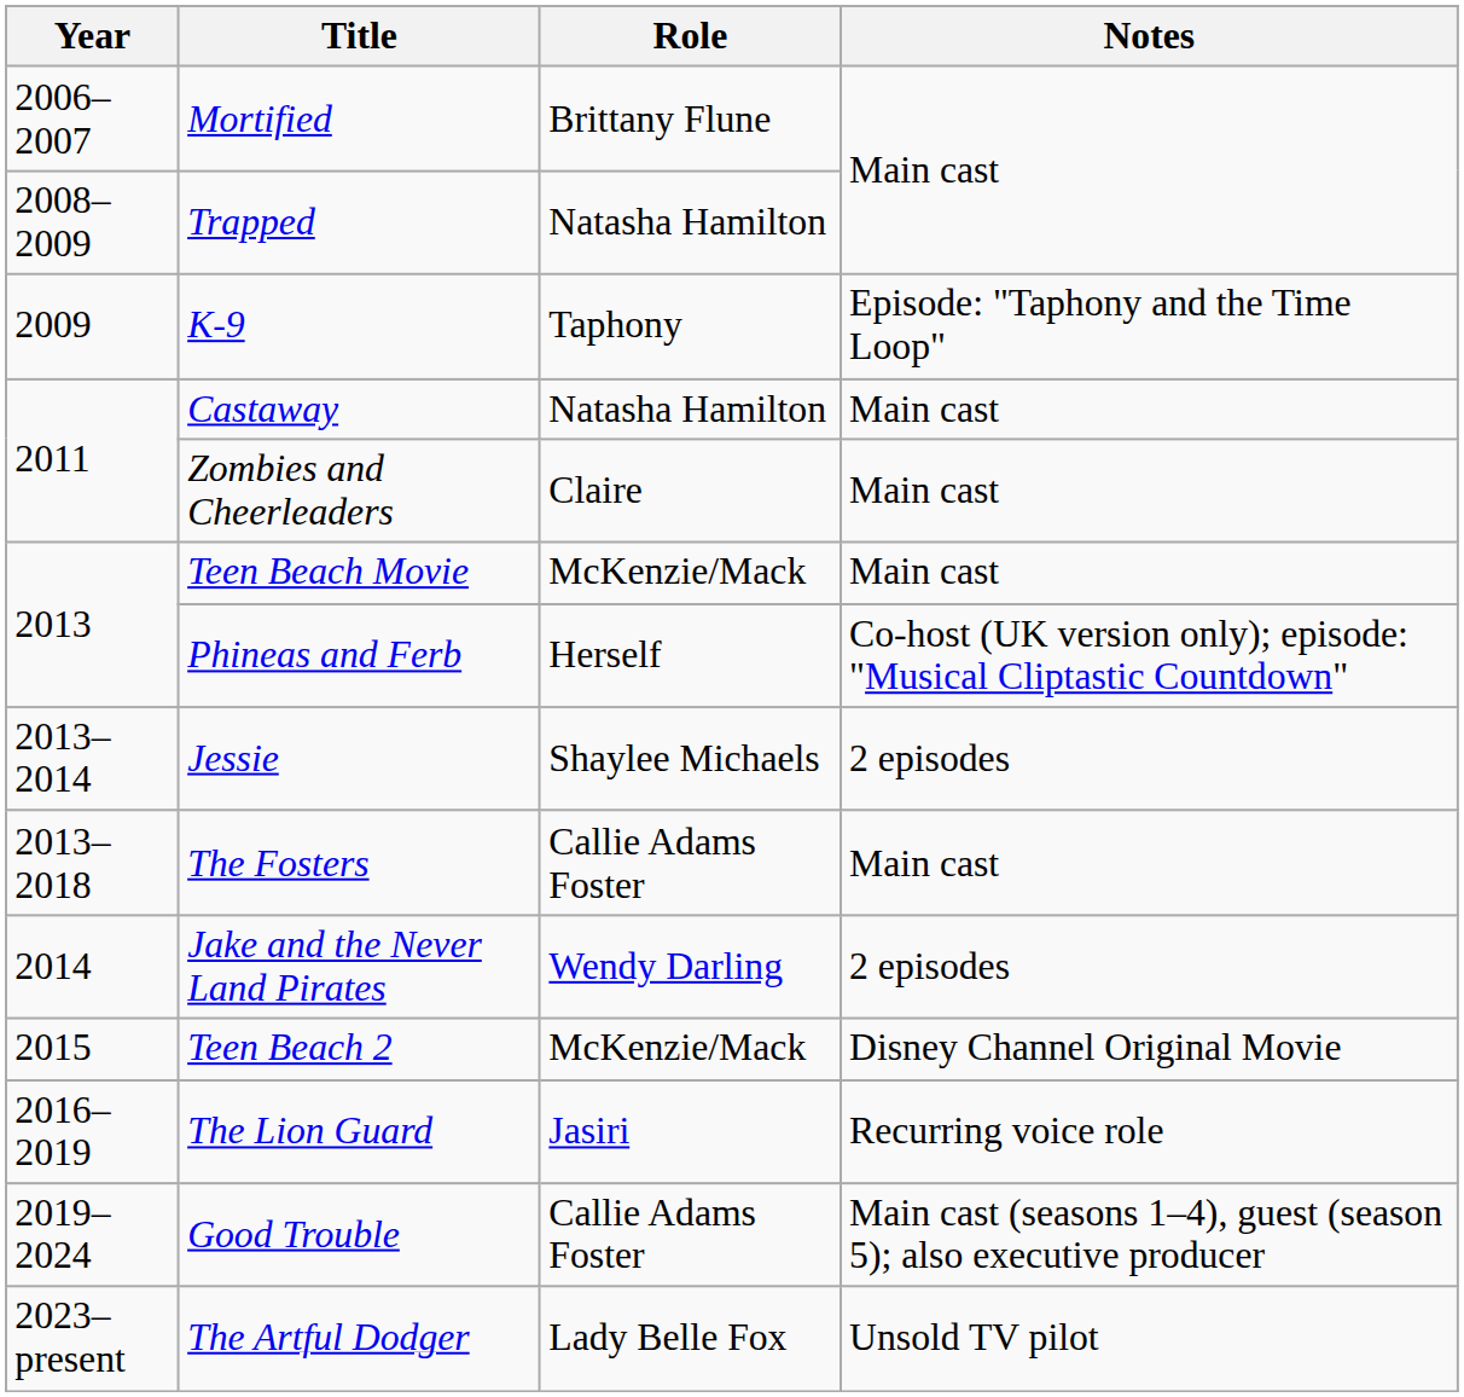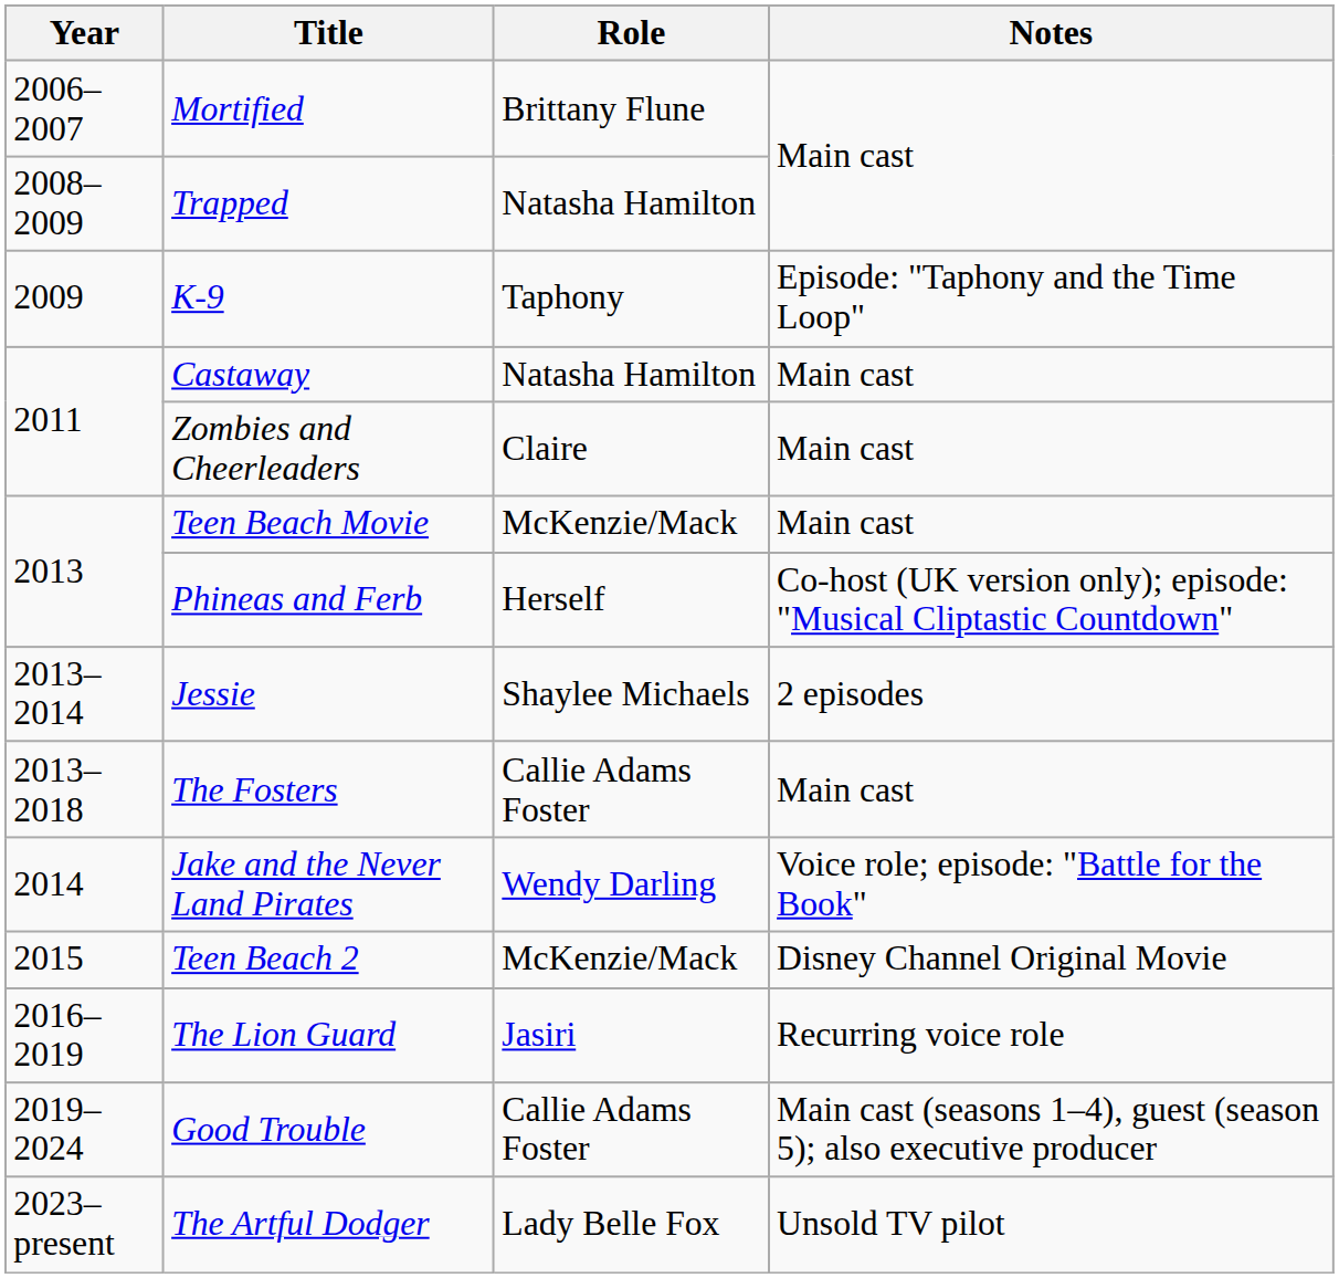 <table class="wikitable sortable">
 <tr>
 <th>Year</th>
 <th>Title</th>
 <th>Role</th>
 <th>Notes</th>
 </tr>
 <tr>
 <td>2006–2007</td>
 <td><em><a href='#'>Mortified</a></em></td>
 <td>Brittany Flune</td>
 <td rowspan="2">Main cast</td>
 </tr>
 <tr>
 <td>2008–2009</td>
 <td><em><a href='#'>Trapped</a></em></td>
 <td>Natasha Hamilton</td>
 </tr>
 <tr>
 <td>2009</td>
 <td><em><a href='#'>K-9</a></em></td>
 <td>Taphony</td>
 <td>Episode: "Taphony and the Time Loop"</td>
 </tr>
 <tr>
 <td rowspan="2">2011</td>
 <td><em><a href='#'>Castaway</a></em></td>
 <td>Natasha Hamilton</td>
 <td>Main cast</td>
 </tr>
 <tr>
 <td><em>Zombies and Cheerleaders</em></td>
 <td>Claire</td>
 <td>Main cast</td>
 </tr>
 <tr>
 <td rowspan="2">2013</td>
 <td><em><a href='#'>Teen Beach Movie</a></em></td>
 <td>McKenzie/Mack</td>
 <td>Main cast</td>
 </tr>
 <tr>
 <td><em><a href='#'>Phineas and Ferb</a></em></td>
 <td>Herself</td>
 <td>Co-host (UK version only); episode: "<a href='#'>Musical Cliptastic Countdown</a>"</td>
 </tr>
 <tr>
 <td>2013–2014</td>
 <td><em><a href='#'>Jessie</a></em></td>
 <td>Shaylee Michaels</td>
 <td>2 episodes</td>
 </tr>
 <tr>
 <td>2013–2018</td>
 <td><em><a href='#'>The Fosters</a></em></td>
 <td>Callie Adams Foster</td>
 <td>Main cast</td>
 </tr>
 <tr>
 <td>2014</td>
 <td><em><a href='#'>Jake and the Never Land Pirates</a></em></td>
 <td><a href='#'>Wendy Darling</a></td>
-<td>2 episodes</td>
+<td>Voice role; episode: "<a href='#'>Battle for the Book</a>"</td>
 </tr>
 <tr>
 <td>2015</td>
 <td><em><a href='#'>Teen Beach 2</a></em></td>
 <td>McKenzie/Mack</td>
 <td>Disney Channel Original Movie</td>
 </tr>
 <tr>
 <td>2016–2019</td>
 <td><em><a href='#'>The Lion Guard</a></em></td>
 <td><a href='#'>Jasiri</a></td>
 <td>Recurring voice role</td>
 </tr>
 <tr>
 <td>2019–2024</td>
 <td><em><a href='#'>Good Trouble</a></em></td>
 <td>Callie Adams Foster</td>
 <td>Main cast (seasons 1–4), guest (season 5); also executive producer</td>
 </tr>
 <tr>
 <td>2023–present</td>
 <td><em><a href='#'>The Artful Dodger</a></em></td>
 <td>Lady Belle Fox</td>
 <td>Unsold TV pilot</td>
 </tr>
 </table>
